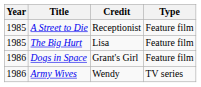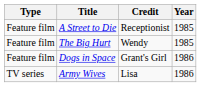 <table class="wikitable">
 <tr>
-<th>Year</th>
+<th>Type</th>
 <th>Title</th>
 <th>Credit</th>
-<th>Type</th>
+<th>Year</th>
 </tr>
 <tr>
-<td>1985</td>
+<td>Feature film</td>
 <td><em><a href='#'>A Street to Die</a></em></td>
 <td>Receptionist</td>
-<td>Feature film</td>
+<td>1985</td>
 </tr>
 <tr>
+<td>Feature film</td>
+<td><em><a href='#'>The Big Hurt</a></em></td>
+<td>Wendy</td>
 <td>1985</td>
-<td><em><a href='#'>The Big Hurt</a></em></td>
-<td>Lisa</td>
-<td>Feature film</td>
 </tr>
 <tr>
-<td>1986</td>
+<td>Feature film</td>
 <td><em><a href='#'>Dogs in Space</a></em></td>
 <td>Grant's Girl</td>
-<td>Feature film</td>
+<td>1986</td>
 </tr>
 <tr>
+<td>TV series</td>
+<td><em><a href='#'>Army Wives</a></em></td>
+<td>Lisa</td>
 <td>1986</td>
-<td><em><a href='#'>Army Wives</a></em></td>
-<td>Wendy</td>
-<td>TV series</td>
 </tr>
 </table>
